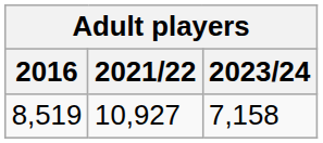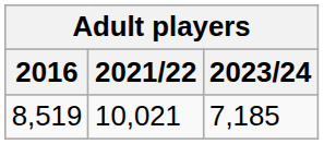 <table class="sortable wikitable">
 <tr>
 <th colspan="6">Adult players</th>
 </tr>
 <tr>
 <th colspan="1">2016</th>
 <th>2021/22</th>
 <th>2023/24</th>
 </tr>
 <tr>
 <td>8,519</td>
-<td>10,927</td>
-<td>7,158</td>
+<td>10,021</td>
+<td>7,185</td>
 </tr>
 </table>
